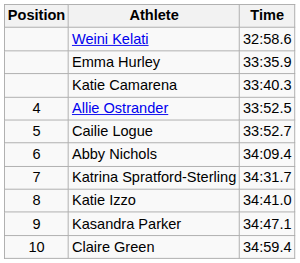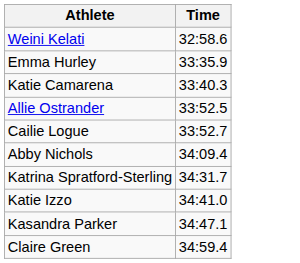 <table class="wikitable sortable">
 <tr>
-<th>Position</th>
 <th>Athlete</th>
 <th>Time</th>
 </tr>
 <tr>
-<td align=center></td>
 <td><a href='#'>Weini Kelati</a></td>
 <td>32:58.6</td>
 </tr>
 <tr>
-<td align=center></td>
 <td>Emma Hurley</td>
 <td>33:35.9</td>
 </tr>
 <tr>
-<td align=center></td>
 <td>Katie Camarena</td>
 <td>33:40.3</td>
 </tr>
 <tr>
-<td align=center>4</td>
 <td><a href='#'>Allie Ostrander</a></td>
 <td>33:52.5</td>
 </tr>
 <tr>
-<td align=center>5</td>
 <td>Cailie Logue</td>
 <td>33:52.7</td>
 </tr>
 <tr>
-<td align=center>6</td>
 <td>Abby Nichols</td>
 <td>34:09.4</td>
 </tr>
 <tr>
-<td align=center>7</td>
 <td>Katrina Spratford-Sterling</td>
 <td>34:31.7</td>
 </tr>
 <tr>
-<td align=center>8</td>
 <td>Katie Izzo</td>
 <td>34:41.0</td>
 </tr>
 <tr>
-<td align=center>9</td>
 <td>Kasandra Parker</td>
 <td>34:47.1</td>
 </tr>
 <tr>
-<td align=center>10</td>
 <td>Claire Green</td>
 <td>34:59.4</td>
 </tr>
 </table>
